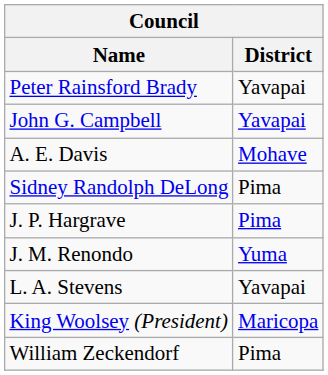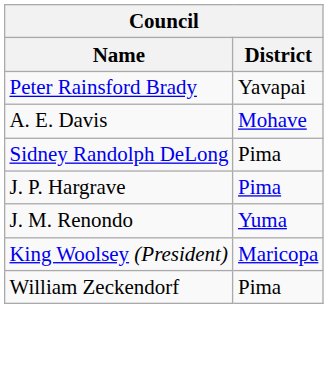 <table class="wikitable">
 <tr>
 <th colspan="2">Council</th>
 </tr>
 <tr>
 <th>Name</th>
 <th>District</th>
 </tr>
 <tr>
 <td><a href='#'>Peter Rainsford Brady</a></td>
 <td>Yavapai</td>
-</tr>
-<tr>
-<td><a href='#'>John G. Campbell</a></td>
-<td><a href='#'>Yavapai</a></td>
 </tr>
 <tr>
 <td>A. E. Davis</td>
 <td><a href='#'>Mohave</a></td>
 </tr>
 <tr>
 <td><a href='#'>Sidney Randolph DeLong</a></td>
 <td>Pima</td>
 </tr>
 <tr>
 <td>J. P. Hargrave</td>
 <td><a href='#'>Pima</a></td>
 </tr>
 <tr>
 <td>J. M. Renondo</td>
 <td><a href='#'>Yuma</a></td>
 </tr>
 <tr>
-<td>L. A. Stevens</td>
-<td>Yavapai</td>
-</tr>
-<tr>
 <td><a href='#'>King Woolsey</a> <em>(President)</em></td>
 <td><a href='#'>Maricopa</a></td>
 </tr>
 <tr>
 <td>William Zeckendorf</td>
 <td>Pima</td>
 </tr>
 </table>
